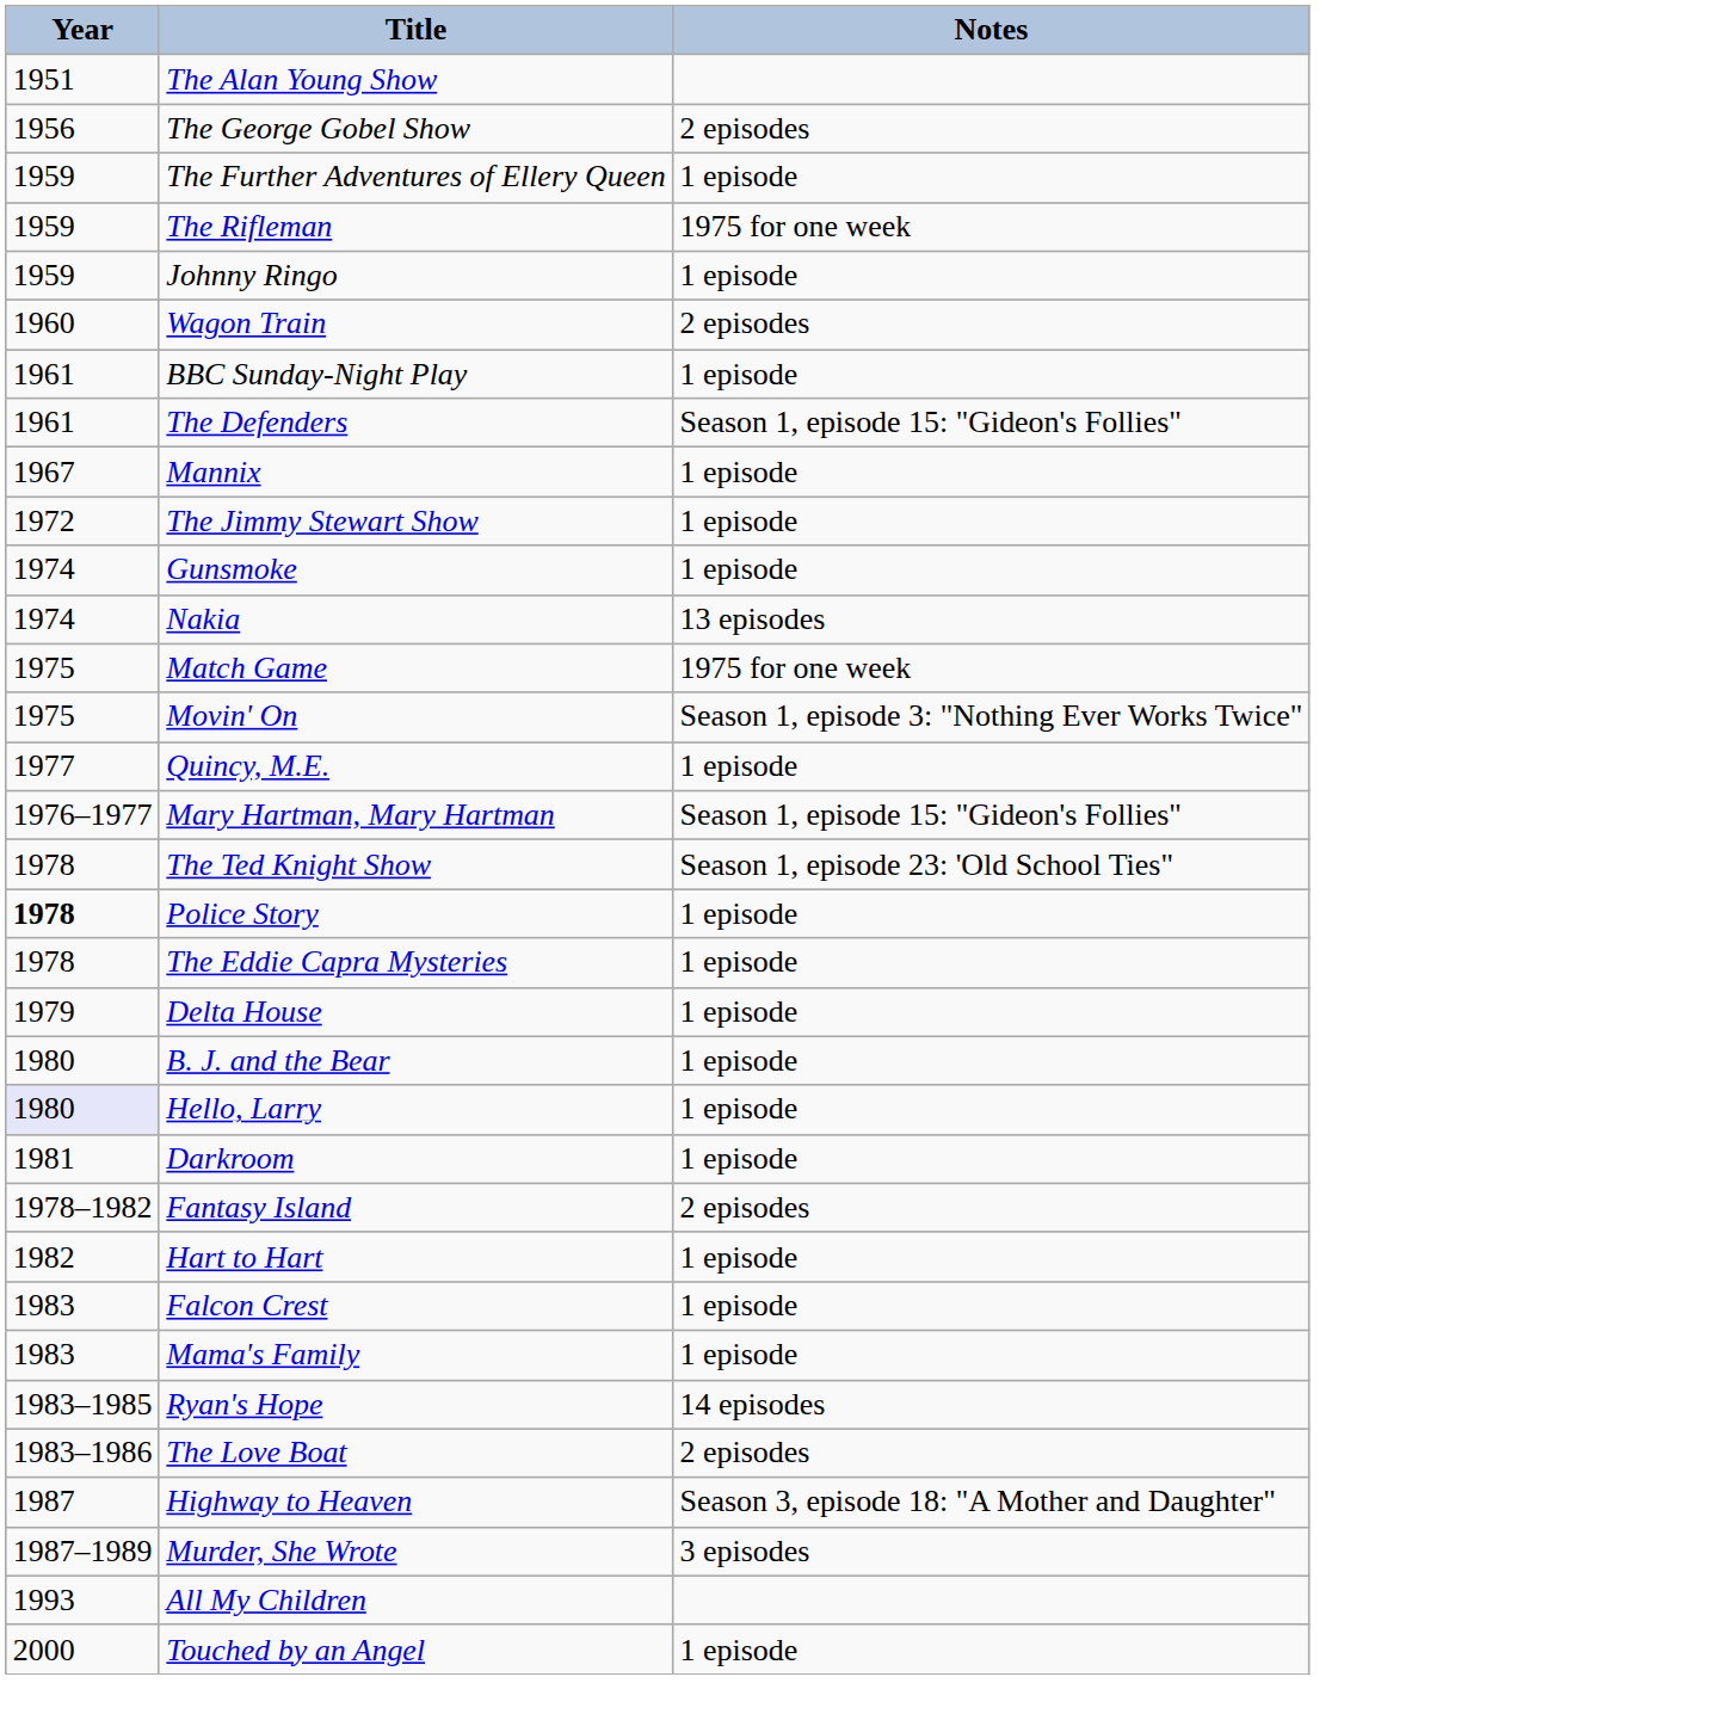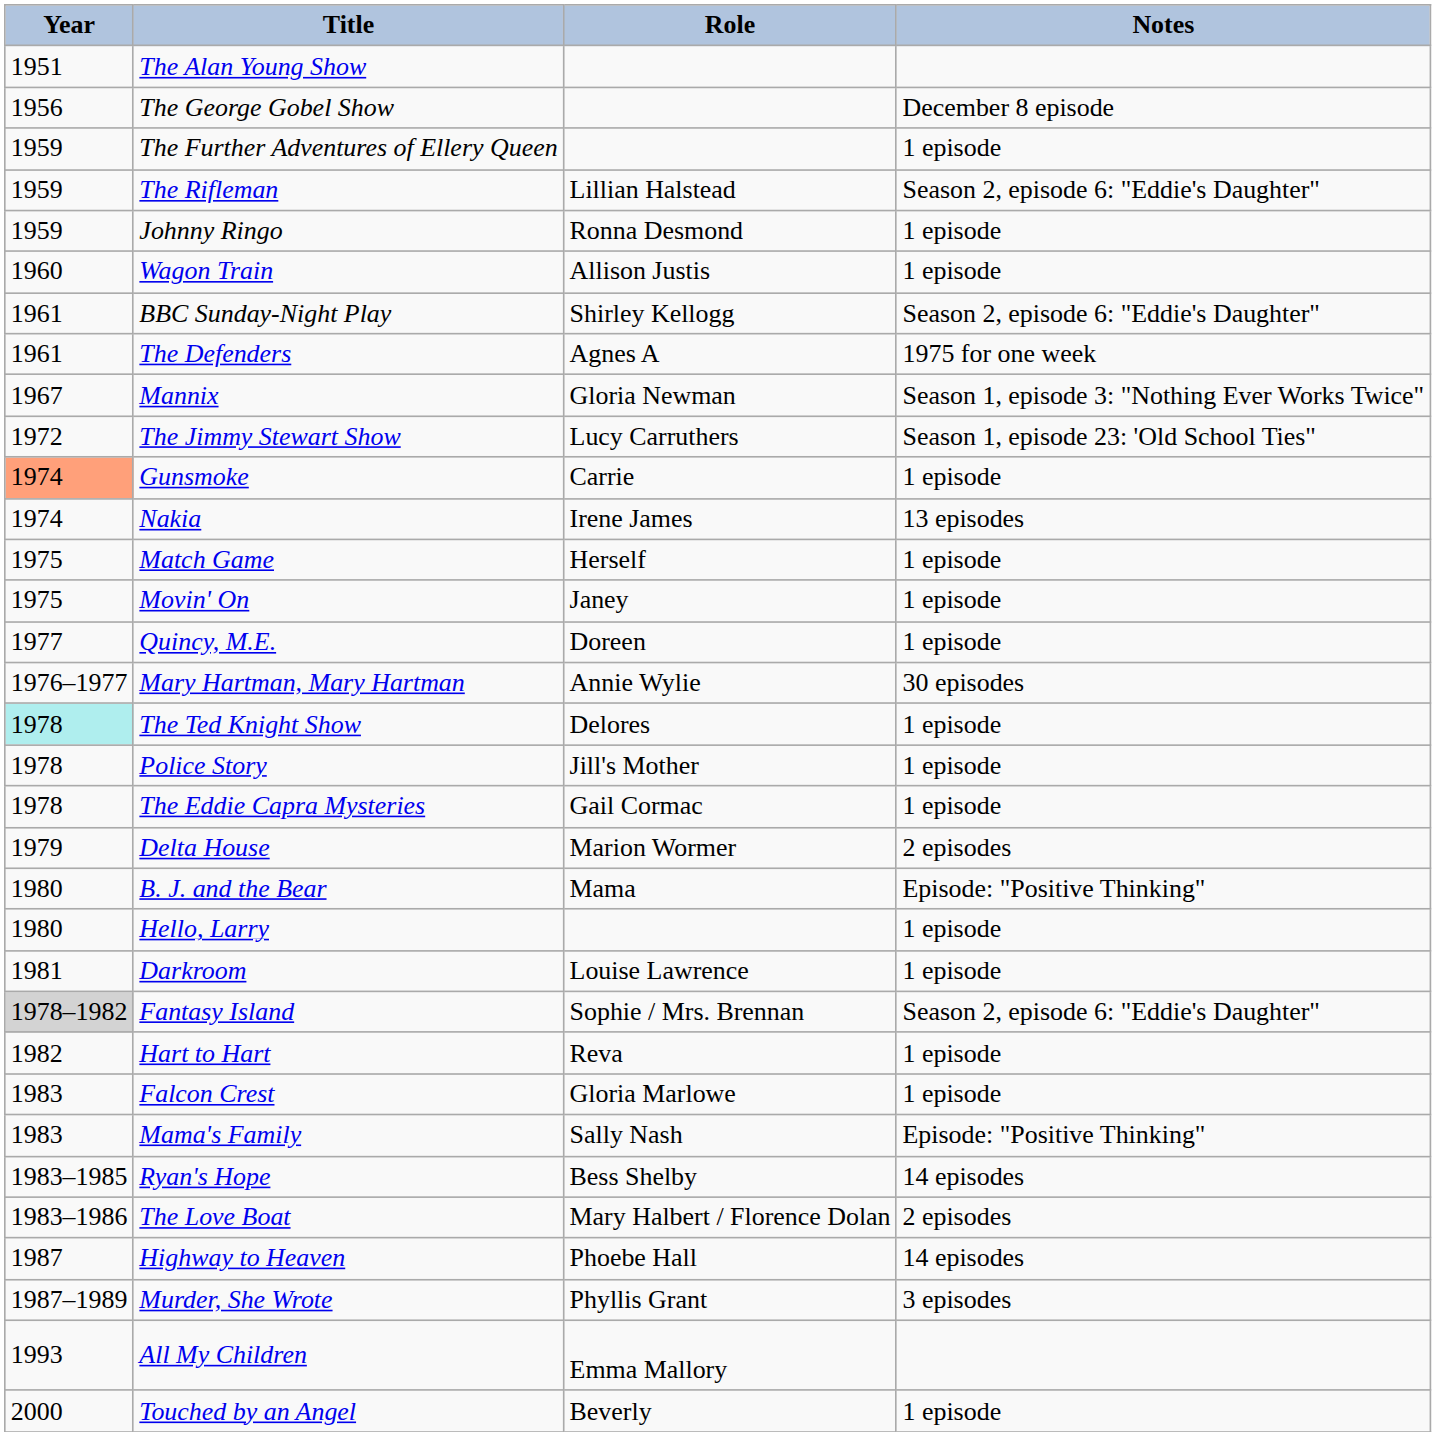 <table class="wikitable">
 <tr>
 <th style="background:#B0C4DE;">Year</th>
 <th style="background:#B0C4DE;">Title</th>
+<th style="background:#B0C4DE;">Role</th>
 <th style="background:#B0C4DE;">Notes</th>
 </tr>
 <tr>
 <td>1951</td>
 <td><em><a href='#'>The Alan Young Show</a></em></td>
 <td></td>
+<td></td>
 </tr>
 <tr>
 <td>1956</td>
 <td><em>The George Gobel Show</em></td>
-<td>2 episodes</td>
+<td></td>
+<td>December 8 episode</td>
 </tr>
 <tr>
 <td>1959</td>
 <td><em>The Further Adventures of Ellery Queen</em></td>
+<td></td>
 <td>1 episode</td>
 </tr>
 <tr>
 <td>1959</td>
 <td><em><a href='#'>The Rifleman</a></em></td>
-<td>1975 for one week</td>
+<td>Lillian Halstead</td>
+<td>Season 2, episode 6: "Eddie's Daughter"</td>
 </tr>
 <tr>
 <td>1959</td>
 <td><em>Johnny Ringo</em></td>
+<td>Ronna Desmond</td>
 <td>1 episode</td>
 </tr>
 <tr>
 <td>1960</td>
 <td><em><a href='#'>Wagon Train</a></em></td>
-<td>2 episodes</td>
+<td>Allison Justis</td>
+<td>1 episode</td>
 </tr>
 <tr>
 <td>1961</td>
 <td><em>BBC Sunday-Night Play</em></td>
-<td>1 episode</td>
+<td>Shirley Kellogg</td>
+<td>Season 2, episode 6: "Eddie's Daughter"</td>
 </tr>
 <tr>
 <td>1961</td>
 <td><em><a href='#'>The Defenders</a></em></td>
-<td>Season 1, episode 15: "Gideon's Follies"</td>
+<td>Agnes A</td>
+<td>1975 for one week</td>
 </tr>
 <tr>
 <td>1967</td>
 <td><em><a href='#'>Mannix</a></em></td>
-<td>1 episode</td>
+<td>Gloria Newman</td>
+<td>Season 1, episode 3: "Nothing Ever Works Twice"</td>
 </tr>
 <tr>
 <td>1972</td>
 <td><em><a href='#'>The Jimmy Stewart Show</a></em></td>
-<td>1 episode</td>
+<td>Lucy Carruthers</td>
+<td>Season 1, episode 23: 'Old School Ties"</td>
 </tr>
 <tr>
-<td>1974</td>
+<td style="background: lightsalmon;">1974</td>
 <td><em><a href='#'>Gunsmoke</a></em></td>
+<td>Carrie</td>
 <td>1 episode</td>
 </tr>
 <tr>
 <td>1974</td>
 <td><em><a href='#'>Nakia</a></em></td>
+<td>Irene James</td>
 <td>13 episodes</td>
 </tr>
 <tr>
 <td>1975</td>
 <td><em><a href='#'>Match Game</a></em></td>
-<td>1975 for one week</td>
+<td>Herself</td>
+<td>1 episode</td>
 </tr>
 <tr>
 <td>1975</td>
 <td><em><a href='#'>Movin' On</a></em></td>
-<td>Season 1, episode 3: "Nothing Ever Works Twice"</td>
+<td>Janey</td>
+<td>1 episode</td>
 </tr>
 <tr>
 <td>1977</td>
 <td><em><a href='#'>Quincy, M.E.</a></em></td>
+<td>Doreen</td>
 <td>1 episode</td>
 </tr>
 <tr>
 <td>1976–1977</td>
 <td><em><a href='#'>Mary Hartman, Mary Hartman</a></em></td>
-<td>Season 1, episode 15: "Gideon's Follies"</td>
+<td>Annie Wylie</td>
+<td>30 episodes</td>
+</tr>
+<tr>
+<td style="background: paleturquoise;">1978</td>
+<td><em><a href='#'>The Ted Knight Show</a></em></td>
+<td>Delores</td>
+<td>1 episode</td>
 </tr>
 <tr>
 <td>1978</td>
-<td><em><a href='#'>The Ted Knight Show</a></em></td>
-<td>Season 1, episode 23: 'Old School Ties"</td>
-</tr>
-<tr>
-<td><strong>1978</strong></td>
 <td><em><a href='#'>Police Story</a></em></td>
+<td>Jill's Mother</td>
 <td>1 episode</td>
 </tr>
 <tr>
 <td>1978</td>
 <td><em><a href='#'>The Eddie Capra Mysteries</a></em></td>
+<td>Gail Cormac</td>
 <td>1 episode</td>
 </tr>
 <tr>
 <td>1979</td>
 <td><em><a href='#'>Delta House</a></em></td>
-<td>1 episode</td>
+<td>Marion Wormer</td>
+<td>2 episodes</td>
 </tr>
 <tr>
 <td>1980</td>
 <td><em><a href='#'>B. J. and the Bear</a></em></td>
-<td>1 episode</td>
+<td>Mama</td>
+<td>Episode: "Positive Thinking"</td>
 </tr>
 <tr>
-<td style="background: lavender;">1980</td>
+<td>1980</td>
 <td><em><a href='#'>Hello, Larry</a></em></td>
+<td></td>
 <td>1 episode</td>
 </tr>
 <tr>
 <td>1981</td>
 <td><em><a href='#'>Darkroom</a></em></td>
+<td>Louise Lawrence</td>
 <td>1 episode</td>
 </tr>
 <tr>
-<td>1978–1982</td>
+<td style="background: lightgrey;">1978–1982</td>
 <td><em><a href='#'>Fantasy Island</a></em></td>
-<td>2 episodes</td>
+<td>Sophie / Mrs. Brennan</td>
+<td>Season 2, episode 6: "Eddie's Daughter"</td>
 </tr>
 <tr>
 <td>1982</td>
 <td><em><a href='#'>Hart to Hart</a></em></td>
+<td>Reva</td>
 <td>1 episode</td>
 </tr>
 <tr>
 <td>1983</td>
 <td><em><a href='#'>Falcon Crest</a></em></td>
+<td>Gloria Marlowe</td>
 <td>1 episode</td>
 </tr>
 <tr>
 <td>1983</td>
 <td><em><a href='#'>Mama's Family</a></em></td>
-<td>1 episode</td>
+<td>Sally Nash</td>
+<td>Episode: "Positive Thinking"</td>
 </tr>
 <tr>
 <td>1983–1985</td>
 <td><em><a href='#'>Ryan's Hope</a></em></td>
+<td>Bess Shelby</td>
 <td>14 episodes</td>
 </tr>
 <tr>
 <td>1983–1986</td>
 <td><em><a href='#'>The Love Boat</a></em></td>
+<td>Mary Halbert / Florence Dolan</td>
 <td>2 episodes</td>
 </tr>
 <tr>
 <td>1987</td>
 <td><em><a href='#'>Highway to Heaven</a></em></td>
-<td>Season 3, episode 18: "A Mother and Daughter"</td>
+<td>Phoebe Hall</td>
+<td>14 episodes</td>
 </tr>
 <tr>
 <td>1987–1989</td>
 <td><em><a href='#'>Murder, She Wrote</a></em></td>
+<td>Phyllis Grant</td>
 <td>3 episodes</td>
 </tr>
 <tr>
 <td>1993</td>
 <td><em><a href='#'>All My Children</a></em></td>
+<td><br>Emma Mallory</td>
 <td></td>
 </tr>
 <tr>
 <td>2000</td>
 <td><em><a href='#'>Touched by an Angel</a></em></td>
+<td>Beverly</td>
 <td>1 episode</td>
 </tr>
 </table>
